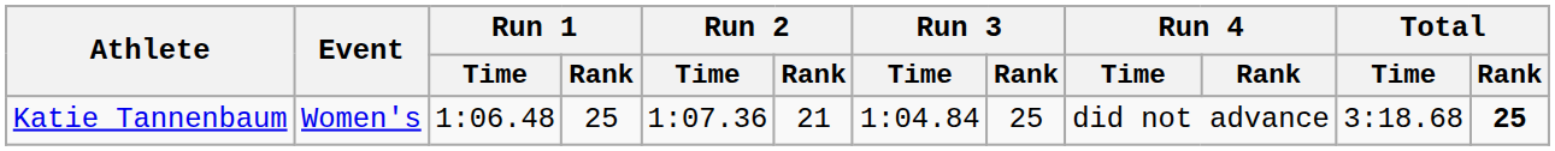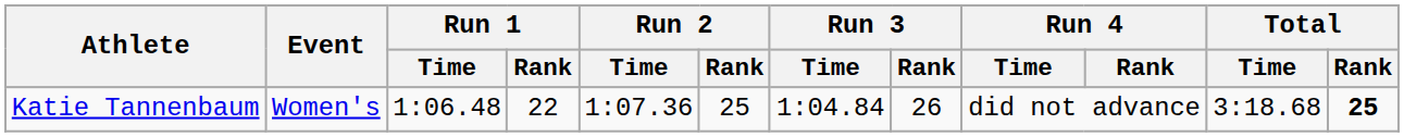 <table class=wikitable style=font-size:90%>
 <tr>
 <th rowspan=2>Athlete</th>
 <th rowspan=2>Event</th>
 <th colspan=2>Run 1</th>
 <th colspan=2>Run 2</th>
 <th colspan=2>Run 3</th>
 <th colspan=2>Run 4</th>
 <th colspan=2>Total</th>
 </tr>
 <tr style=font-size:95%>
 <th>Time</th>
 <th>Rank</th>
 <th>Time</th>
 <th>Rank</th>
 <th>Time</th>
 <th>Rank</th>
 <th>Time</th>
 <th>Rank</th>
 <th>Time</th>
 <th>Rank</th>
 </tr>
 <tr align=center>
 <td align=left><a href='#'>Katie Tannenbaum</a></td>
 <td align=left><a href='#'>Women's</a></td>
 <td>1:06.48</td>
+<td>22</td>
+<td>1:07.36</td>
 <td>25</td>
-<td>1:07.36</td>
-<td>21</td>
 <td>1:04.84</td>
-<td>25</td>
+<td>26</td>
 <td colspan=2>did not advance</td>
 <td>3:18.68</td>
 <td><strong>25</strong></td>
 </tr>
 </table>
